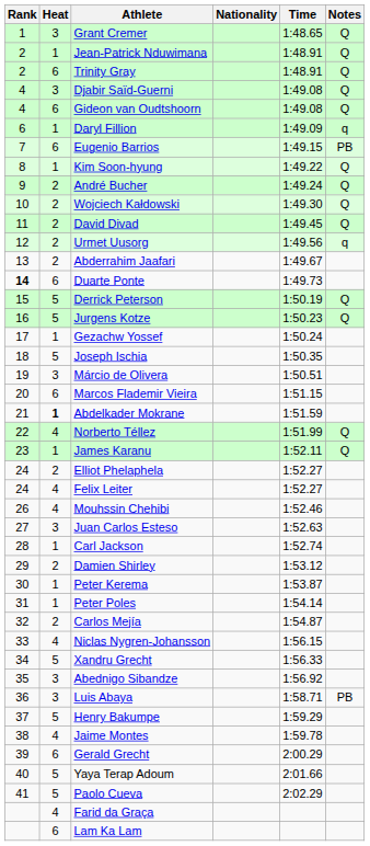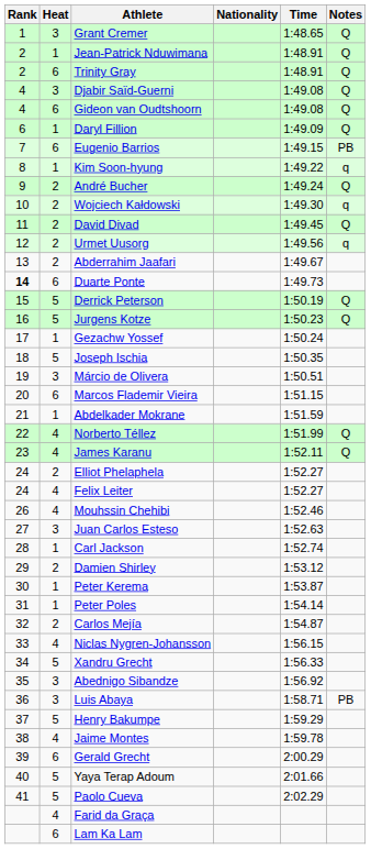 <table class="wikitable sortable" style="text-align:center;font-size:95%">
 <tr>
 <th>Rank</th>
 <th>Heat</th>
 <th>Athlete</th>
 <th>Nationality</th>
 <th>Time</th>
 <th>Notes</th>
 </tr>
 <tr bgcolor=ccffcc>
 <td>1</td>
 <td>3</td>
 <td align="left"><a href='#'>Grant Cremer</a></td>
 <td align=left></td>
 <td>1:48.65</td>
 <td>Q</td>
 </tr>
 <tr bgcolor=ccffcc>
 <td>2</td>
 <td>1</td>
 <td align="left"><a href='#'>Jean-Patrick Nduwimana</a></td>
 <td align=left></td>
 <td>1:48.91</td>
 <td>Q</td>
 </tr>
 <tr bgcolor=ccffcc>
 <td>2</td>
 <td>6</td>
 <td align="left"><a href='#'>Trinity Gray</a></td>
 <td align=left></td>
 <td>1:48.91</td>
 <td>Q</td>
 </tr>
 <tr bgcolor=ccffcc>
 <td>4</td>
 <td>3</td>
 <td align="left"><a href='#'>Djabir Saïd-Guerni</a></td>
 <td align=left></td>
 <td>1:49.08</td>
 <td>Q</td>
 </tr>
 <tr bgcolor=ccffcc>
 <td>4</td>
 <td>6</td>
 <td align="left"><a href='#'>Gideon van Oudtshoorn</a></td>
 <td align=left></td>
 <td>1:49.08</td>
 <td>Q</td>
 </tr>
 <tr bgcolor=ccffcc>
 <td>6</td>
 <td>1</td>
 <td align="left"><a href='#'>Daryl Fillion</a></td>
 <td align=left></td>
 <td>1:49.09</td>
-<td>q</td>
+<td>Q</td>
 </tr>
 <tr bgcolor=ddffdd>
 <td>7</td>
 <td>6</td>
 <td align="left"><a href='#'>Eugenio Barrios</a></td>
 <td align=left></td>
 <td>1:49.15</td>
 <td>PB</td>
 </tr>
 <tr bgcolor=ddffdd>
 <td>8</td>
 <td>1</td>
 <td align="left"><a href='#'>Kim Soon-hyung</a></td>
 <td align=left></td>
 <td>1:49.22</td>
-<td>Q</td>
+<td>q</td>
 </tr>
 <tr bgcolor=ccffcc>
 <td>9</td>
 <td>2</td>
 <td align="left"><a href='#'>André Bucher</a></td>
 <td align=left></td>
 <td>1:49.24</td>
 <td>Q</td>
 </tr>
 <tr bgcolor=ddffdd>
 <td>10</td>
 <td>2</td>
 <td align="left"><a href='#'>Wojciech Kałdowski</a></td>
 <td align=left></td>
 <td>1:49.30</td>
-<td>Q</td>
+<td>q</td>
 </tr>
 <tr bgcolor=ccffcc>
 <td>11</td>
 <td>2</td>
 <td align="left"><a href='#'>David Divad</a></td>
 <td align=left></td>
 <td>1:49.45</td>
 <td>Q</td>
 </tr>
 <tr bgcolor=ddffdd>
 <td>12</td>
 <td>2</td>
 <td align="left"><a href='#'>Urmet Uusorg</a></td>
 <td align=left></td>
 <td>1:49.56</td>
 <td>q</td>
 </tr>
 <tr>
 <td>13</td>
 <td>2</td>
 <td align="left"><a href='#'>Abderrahim Jaafari</a></td>
 <td align=left></td>
 <td>1:49.67</td>
 <td></td>
 </tr>
 <tr>
 <td><strong>14</strong></td>
 <td>6</td>
 <td align="left"><a href='#'>Duarte Ponte</a></td>
 <td align=left></td>
 <td>1:49.73</td>
 <td></td>
 </tr>
 <tr bgcolor=ccffcc>
 <td>15</td>
 <td>5</td>
 <td align="left"><a href='#'>Derrick Peterson</a></td>
 <td align=left></td>
 <td>1:50.19</td>
 <td>Q</td>
 </tr>
 <tr bgcolor=ccffcc>
 <td>16</td>
 <td>5</td>
 <td align="left"><a href='#'>Jurgens Kotze</a></td>
 <td align=left></td>
 <td>1:50.23</td>
 <td>Q</td>
 </tr>
 <tr>
 <td>17</td>
 <td>1</td>
 <td align="left"><a href='#'>Gezachw Yossef</a></td>
 <td align=left></td>
 <td>1:50.24</td>
 <td></td>
 </tr>
 <tr>
 <td>18</td>
 <td>5</td>
 <td align="left"><a href='#'>Joseph Ischia</a></td>
 <td align=left></td>
 <td>1:50.35</td>
 <td></td>
 </tr>
 <tr>
 <td>19</td>
 <td>3</td>
 <td align="left"><a href='#'>Márcio de Olivera</a></td>
 <td align=left></td>
 <td>1:50.51</td>
 <td></td>
 </tr>
 <tr>
 <td>20</td>
 <td>6</td>
 <td align="left"><a href='#'>Marcos Flademir Vieira</a></td>
 <td align=left></td>
 <td>1:51.15</td>
 <td></td>
 </tr>
 <tr>
 <td>21</td>
-<td><strong>1</strong></td>
+<td>1</td>
 <td align="left"><a href='#'>Abdelkader Mokrane</a></td>
 <td align=left></td>
 <td>1:51.59</td>
 <td></td>
 </tr>
 <tr bgcolor=ccffcc>
 <td>22</td>
 <td>4</td>
 <td align="left"><a href='#'>Norberto Téllez</a></td>
 <td align=left></td>
 <td>1:51.99</td>
 <td>Q</td>
 </tr>
 <tr bgcolor=ccffcc>
 <td>23</td>
-<td>1</td>
+<td>4</td>
 <td align="left"><a href='#'>James Karanu</a></td>
 <td align=left></td>
 <td>1:52.11</td>
 <td>Q</td>
 </tr>
 <tr>
 <td>24</td>
 <td>2</td>
 <td align="left"><a href='#'>Elliot Phelaphela</a></td>
 <td align=left></td>
 <td>1:52.27</td>
 <td></td>
 </tr>
 <tr>
 <td>24</td>
 <td>4</td>
 <td align="left"><a href='#'>Felix Leiter</a></td>
 <td align=left></td>
 <td>1:52.27</td>
 <td></td>
 </tr>
 <tr>
 <td>26</td>
 <td>4</td>
 <td align="left"><a href='#'>Mouhssin Chehibi</a></td>
 <td align=left></td>
 <td>1:52.46</td>
 <td></td>
 </tr>
 <tr>
 <td>27</td>
 <td>3</td>
 <td align="left"><a href='#'>Juan Carlos Esteso</a></td>
 <td align=left></td>
 <td>1:52.63</td>
 <td></td>
 </tr>
 <tr>
 <td>28</td>
 <td>1</td>
 <td align="left"><a href='#'>Carl Jackson</a></td>
 <td align=left></td>
 <td>1:52.74</td>
 <td></td>
 </tr>
 <tr>
 <td>29</td>
 <td>2</td>
 <td align="left"><a href='#'>Damien Shirley</a></td>
 <td align=left></td>
 <td>1:53.12</td>
 <td></td>
 </tr>
 <tr>
 <td>30</td>
 <td>1</td>
 <td align="left"><a href='#'>Peter Kerema</a></td>
 <td align=left></td>
 <td>1:53.87</td>
 <td></td>
 </tr>
 <tr>
 <td>31</td>
 <td>1</td>
 <td align="left"><a href='#'>Peter Poles</a></td>
 <td align=left></td>
 <td>1:54.14</td>
 <td></td>
 </tr>
 <tr>
 <td>32</td>
 <td>2</td>
 <td align="left"><a href='#'>Carlos Mejía</a></td>
 <td align=left></td>
 <td>1:54.87</td>
 <td></td>
 </tr>
 <tr>
 <td>33</td>
 <td>4</td>
 <td align="left"><a href='#'>Niclas Nygren-Johansson</a></td>
 <td align=left></td>
 <td>1:56.15</td>
 <td></td>
 </tr>
 <tr>
 <td>34</td>
 <td>5</td>
 <td align="left"><a href='#'>Xandru Grecht</a></td>
 <td align=left></td>
 <td>1:56.33</td>
 <td></td>
 </tr>
 <tr>
 <td>35</td>
 <td>3</td>
 <td align="left"><a href='#'>Abednigo Sibandze</a></td>
 <td align=left></td>
 <td>1:56.92</td>
 <td></td>
 </tr>
 <tr>
 <td>36</td>
 <td>3</td>
 <td align="left"><a href='#'>Luis Abaya</a></td>
 <td align=left></td>
 <td>1:58.71</td>
 <td>PB</td>
 </tr>
 <tr>
 <td>37</td>
 <td>5</td>
 <td align="left"><a href='#'>Henry Bakumpe</a></td>
 <td align=left></td>
 <td>1:59.29</td>
 <td></td>
 </tr>
 <tr>
 <td>38</td>
 <td>4</td>
 <td align="left"><a href='#'>Jaime Montes</a></td>
 <td align=left></td>
 <td>1:59.78</td>
 <td></td>
 </tr>
 <tr>
 <td>39</td>
 <td>6</td>
 <td align="left"><a href='#'>Gerald Grecht</a></td>
 <td align=left></td>
 <td>2:00.29</td>
 <td></td>
 </tr>
 <tr>
 <td>40</td>
 <td>5</td>
 <td align="left">Yaya Terap Adoum</td>
 <td align=left></td>
 <td>2:01.66</td>
 <td></td>
 </tr>
 <tr>
 <td>41</td>
 <td>5</td>
 <td align="left"><a href='#'>Paolo Cueva</a></td>
 <td align=left></td>
 <td>2:02.29</td>
 <td></td>
 </tr>
 <tr>
 <td></td>
 <td>4</td>
 <td align="left"><a href='#'>Farid da Graça</a></td>
 <td align=left></td>
 <td></td>
 <td></td>
 </tr>
 <tr>
 <td></td>
 <td>6</td>
 <td align="left"><a href='#'>Lam Ka Lam</a></td>
 <td align=left></td>
 <td></td>
 <td></td>
 </tr>
 </table>
